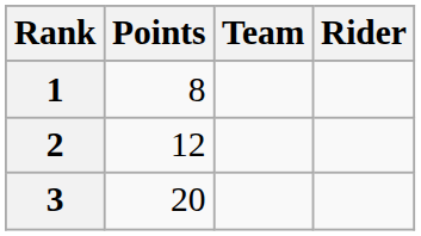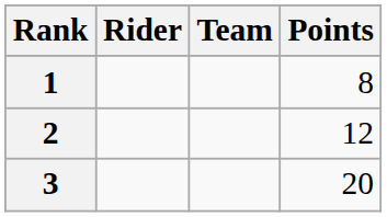 <table class="wikitable">
 <tr>
 <th scope="col">Rank</th>
+<th scope="col">Rider</th>
+<th scope="col">Team</th>
 <th scope="col">Points</th>
-<th scope="col">Team</th>
-<th scope="col">Rider</th>
 </tr>
 <tr>
 <th scope="row">1</th>
+<td>   </td>
+<td></td>
 <td align=right>8</td>
-<td></td>
-<td>   </td>
 </tr>
 <tr>
 <th scope="row">2</th>
-<td align=right>12</td>
 <td></td>
 <td></td>
+<td align=right>12</td>
 </tr>
 <tr>
 <th scope="row">3</th>
-<td align=right>20</td>
 <td></td>
 <td></td>
+<td align=right>20</td>
 </tr>
 </table>
